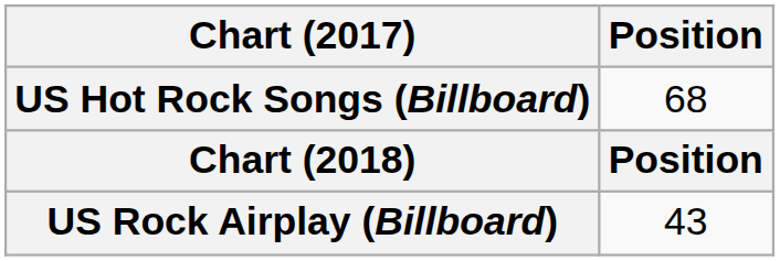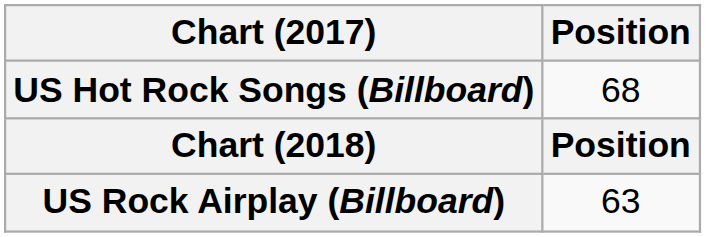 <table class="wikitable plainrowheaders" style="text-align:center">
 <tr>
 <th>Chart (2017)</th>
 <th>Position</th>
 </tr>
 <tr>
 <th scope="row">US Hot Rock Songs (<em>Billboard</em>)</th>
 <td>68</td>
 </tr>
 <tr>
 <th>Chart (2018)</th>
 <th>Position</th>
 </tr>
 <tr>
 <th scope="row">US Rock Airplay (<em>Billboard</em>)</th>
-<td>43</td>
+<td>63</td>
 </tr>
 </table>
